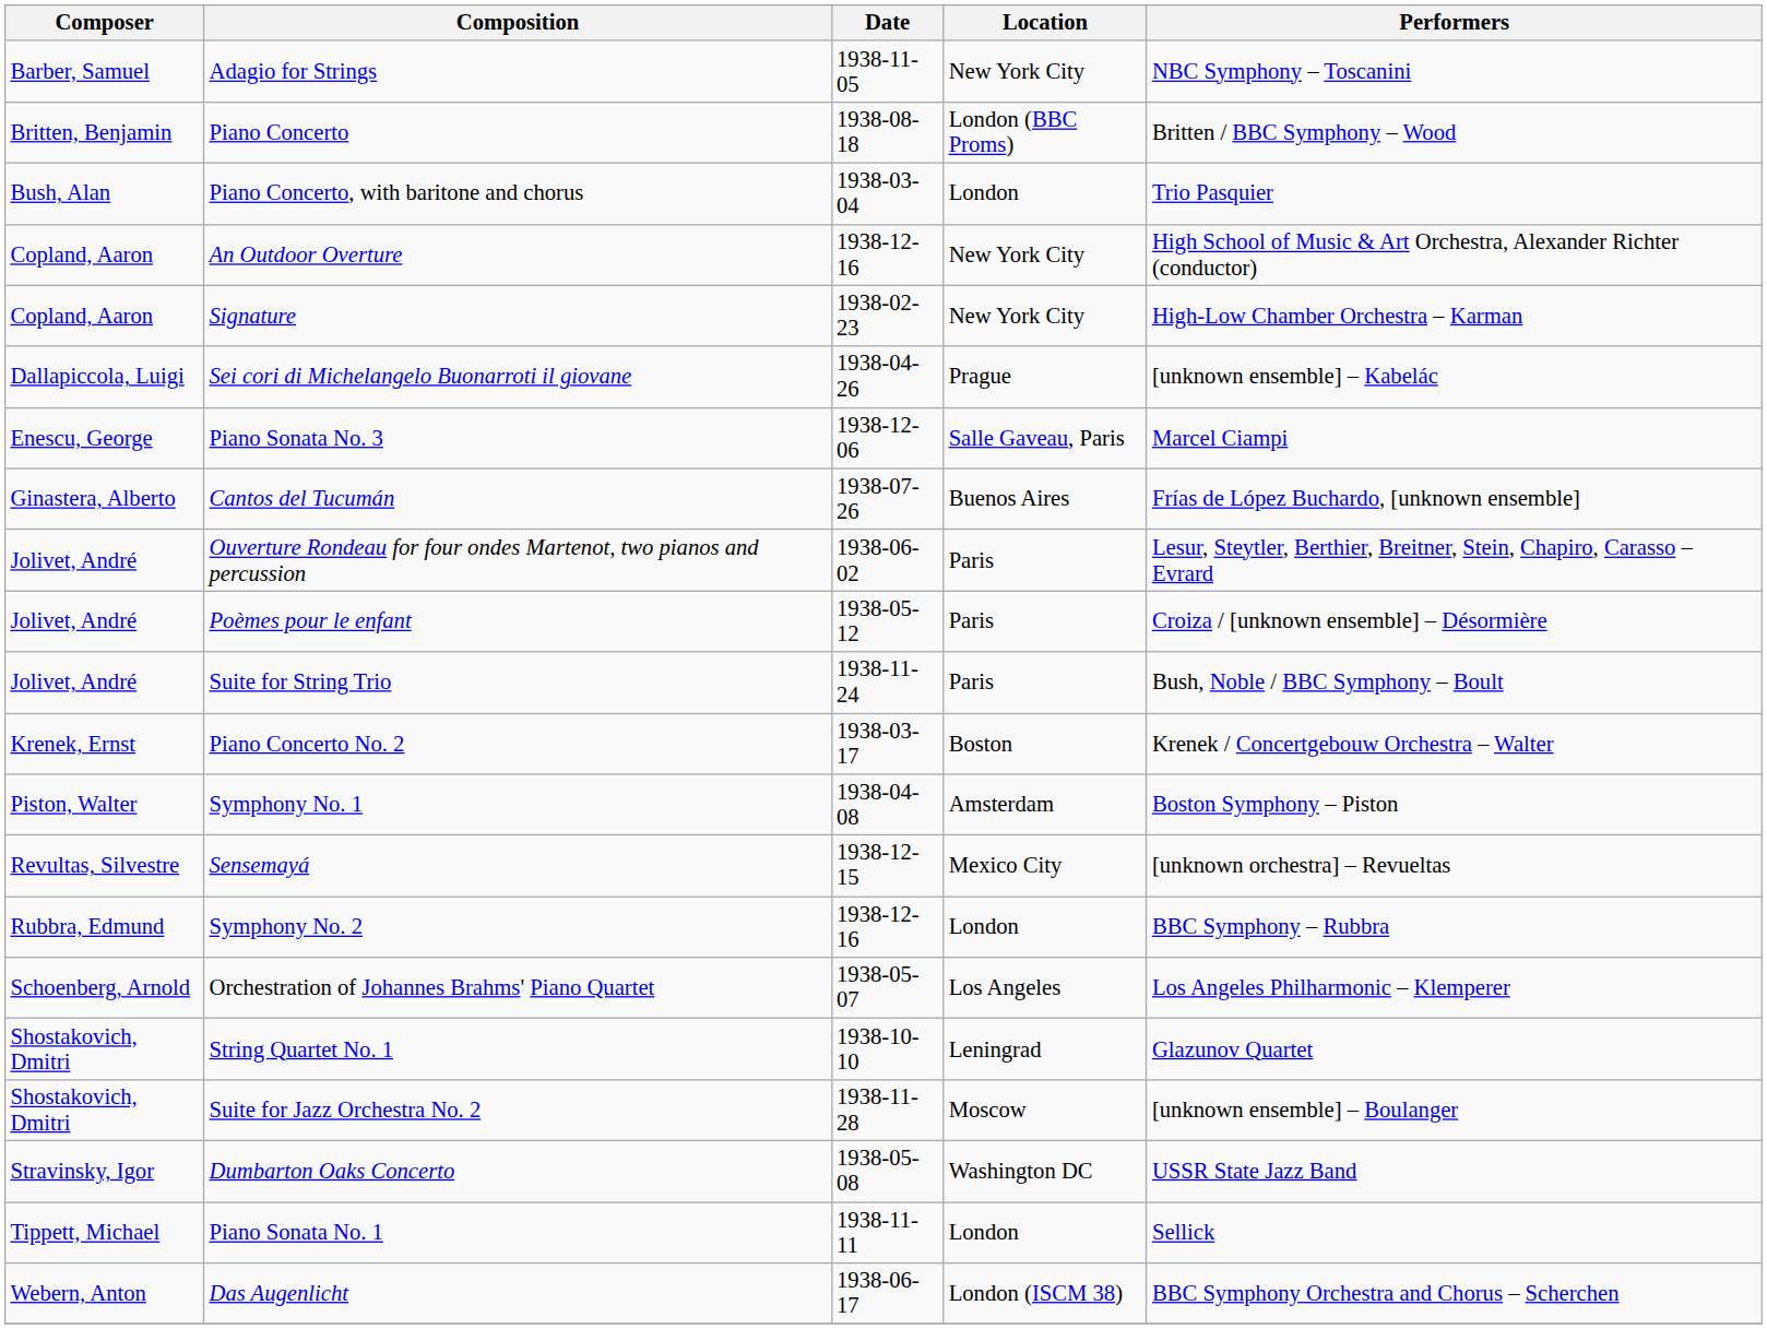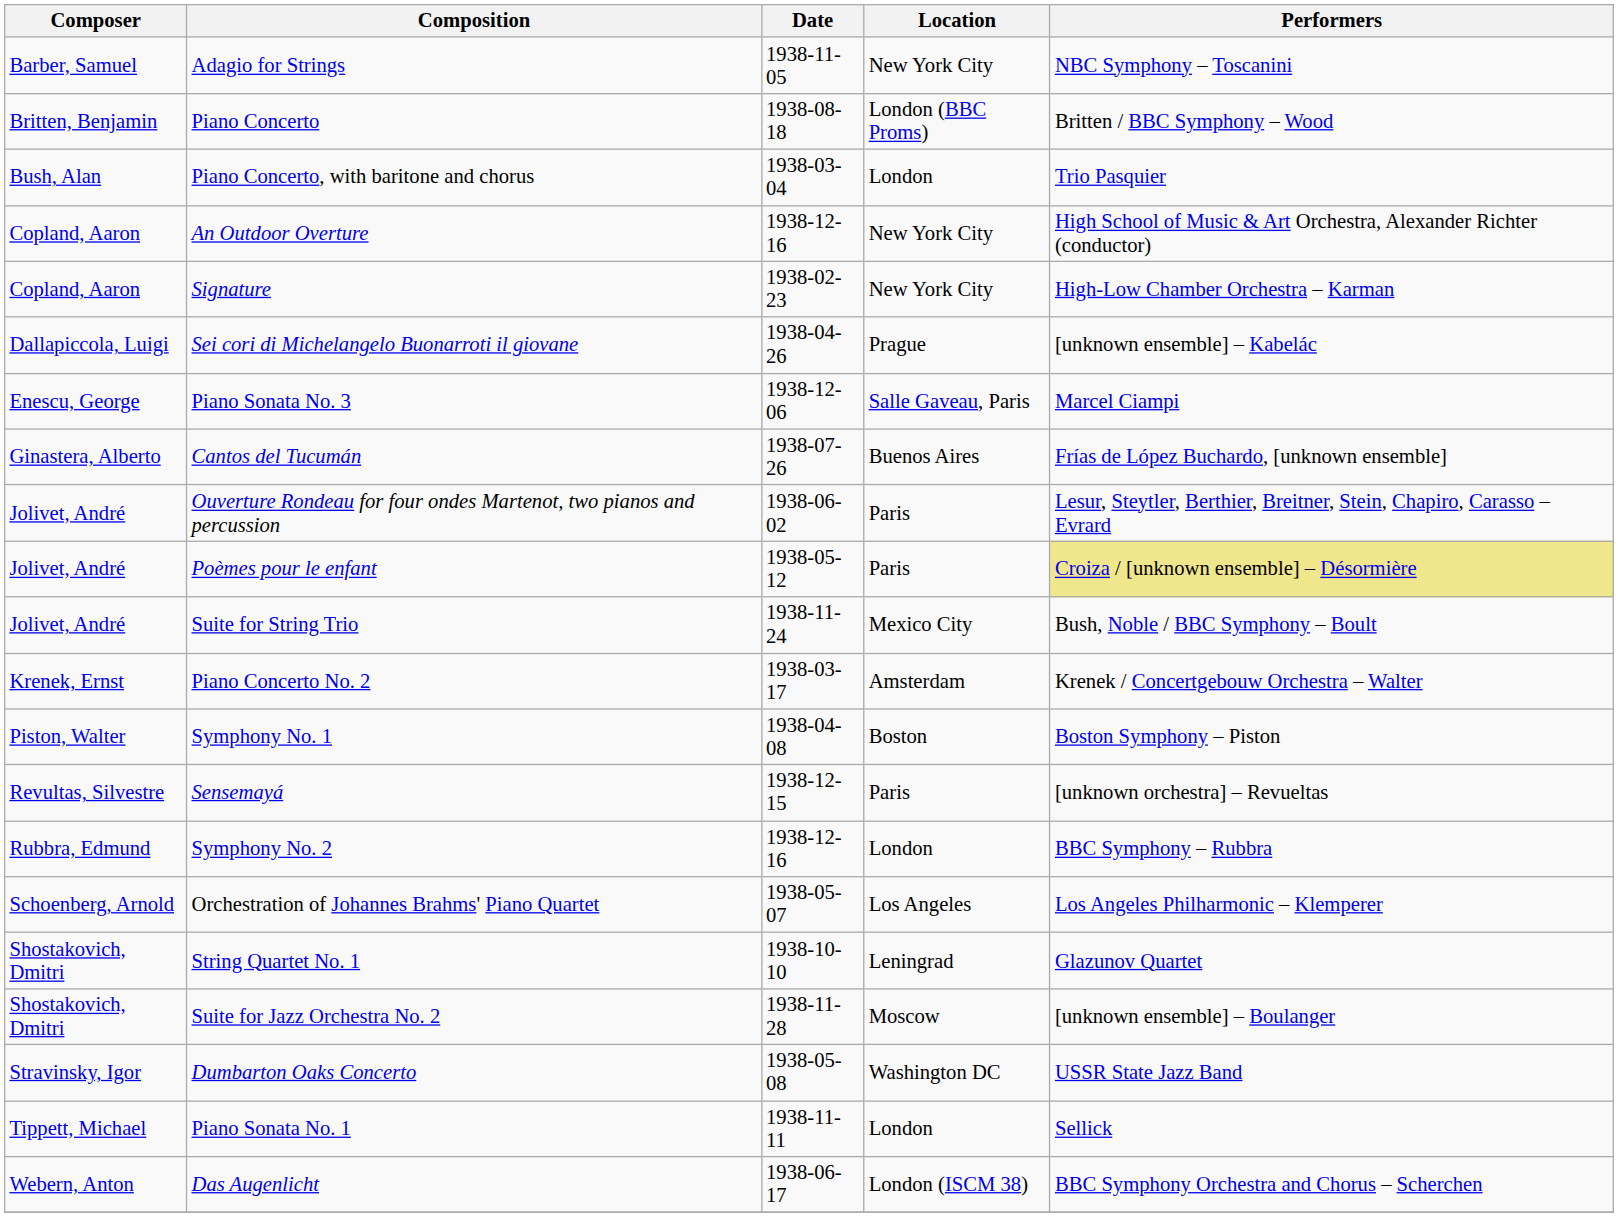 <table class="wikitable sortable">
 <tr>
 <th>Composer</th>
 <th>Composition</th>
 <th>Date</th>
 <th>Location</th>
 <th>Performers</th>
 </tr>
 <tr>
 <td><a href='#'>Barber, Samuel</a></td>
 <td><a href='#'>Adagio for Strings</a></td>
 <td>1938-11-05</td>
 <td>New York City</td>
 <td><a href='#'>NBC Symphony</a> – <a href='#'>Toscanini</a></td>
 </tr>
 <tr>
 <td><a href='#'>Britten, Benjamin</a></td>
 <td><a href='#'>Piano Concerto</a></td>
 <td>1938-08-18</td>
 <td>London (<a href='#'>BBC Proms</a>)</td>
 <td>Britten / <a href='#'>BBC Symphony</a> – <a href='#'>Wood</a></td>
 </tr>
 <tr>
 <td><a href='#'>Bush, Alan</a></td>
 <td><a href='#'>Piano Concerto</a>, with baritone and chorus</td>
 <td>1938-03-04</td>
 <td>London</td>
 <td><a href='#'>Trio Pasquier</a></td>
 </tr>
 <tr>
 <td><a href='#'>Copland, Aaron</a></td>
 <td><em><a href='#'>An Outdoor Overture</a></em></td>
 <td>1938-12-16</td>
 <td>New York City</td>
 <td><a href='#'>High School of Music & Art</a> Orchestra, Alexander Richter (conductor)</td>
 </tr>
 <tr>
 <td><a href='#'>Copland, Aaron</a></td>
 <td><em><a href='#'>Signature</a></em></td>
 <td>1938-02-23</td>
 <td>New York City</td>
 <td><a href='#'>High-Low Chamber Orchestra</a> – <a href='#'>Karman</a></td>
 </tr>
 <tr>
 <td><a href='#'>Dallapiccola, Luigi</a></td>
 <td><em><a href='#'>Sei cori di Michelangelo Buonarroti il giovane</a></em></td>
 <td>1938-04-26</td>
 <td>Prague</td>
 <td>[unknown ensemble] – <a href='#'>Kabelác</a></td>
 </tr>
 <tr>
 <td><a href='#'>Enescu, George</a></td>
 <td><a href='#'>Piano Sonata No. 3</a></td>
 <td>1938-12-06</td>
 <td><a href='#'>Salle Gaveau</a>, Paris</td>
 <td><a href='#'>Marcel Ciampi</a></td>
 </tr>
 <tr>
 <td><a href='#'>Ginastera, Alberto</a></td>
 <td><em><a href='#'>Cantos del Tucumán</a></em></td>
 <td>1938-07-26</td>
 <td>Buenos Aires</td>
 <td><a href='#'>Frías de López Buchardo</a>, [unknown ensemble] </td>
 </tr>
 <tr>
 <td><a href='#'>Jolivet, André</a></td>
 <td><em><a href='#'>Ouverture Rondeau</a> for four ondes Martenot, two pianos and percussion</em></td>
 <td>1938-06-02</td>
 <td>Paris</td>
 <td><a href='#'>Lesur</a>, <a href='#'>Steytler</a>, <a href='#'>Berthier</a>, <a href='#'>Breitner</a>, <a href='#'>Stein</a>, <a href='#'>Chapiro</a>, <a href='#'>Carasso</a> – <a href='#'>Evrard</a></td>
 </tr>
 <tr>
 <td><a href='#'>Jolivet, André</a></td>
 <td><em><a href='#'>Poèmes pour le enfant</a></em></td>
 <td>1938-05-12</td>
 <td>Paris</td>
-<td><a href='#'>Croiza</a> / [unknown ensemble] – <a href='#'>Désormière</a></td>
+<td style="background: khaki;"><a href='#'>Croiza</a> / [unknown ensemble] – <a href='#'>Désormière</a></td>
 </tr>
 <tr>
 <td><a href='#'>Jolivet, André</a></td>
 <td><a href='#'>Suite for String Trio</a></td>
 <td>1938-11-24</td>
-<td>Paris</td>
+<td>Mexico City</td>
 <td>Bush, <a href='#'>Noble</a> / <a href='#'>BBC Symphony</a> – <a href='#'>Boult</a></td>
 </tr>
 <tr>
 <td><a href='#'>Krenek, Ernst</a></td>
 <td><a href='#'>Piano Concerto No. 2</a></td>
 <td>1938-03-17</td>
-<td>Boston</td>
+<td>Amsterdam</td>
 <td>Krenek / <a href='#'>Concertgebouw Orchestra</a> – <a href='#'>Walter</a></td>
 </tr>
 <tr>
 <td><a href='#'>Piston, Walter</a></td>
 <td><a href='#'>Symphony No. 1</a></td>
 <td>1938-04-08</td>
-<td>Amsterdam</td>
+<td>Boston</td>
 <td><a href='#'>Boston Symphony</a> – Piston </td>
 </tr>
 <tr>
 <td><a href='#'>Revultas, Silvestre</a></td>
 <td><em><a href='#'>Sensemayá</a></em></td>
 <td>1938-12-15</td>
-<td>Mexico City</td>
+<td>Paris</td>
 <td>[unknown orchestra] – Revueltas </td>
 </tr>
 <tr>
 <td><a href='#'>Rubbra, Edmund</a></td>
 <td><a href='#'>Symphony No. 2</a></td>
 <td>1938-12-16</td>
 <td>London</td>
 <td><a href='#'>BBC Symphony</a> – <a href='#'>Rubbra</a></td>
 </tr>
 <tr>
 <td><a href='#'>Schoenberg, Arnold</a></td>
 <td>Orchestration of <a href='#'>Johannes Brahms</a>' <a href='#'>Piano Quartet</a></td>
 <td>1938-05-07</td>
 <td>Los Angeles</td>
 <td><a href='#'>Los Angeles Philharmonic</a> – <a href='#'>Klemperer</a></td>
 </tr>
 <tr>
 <td><a href='#'>Shostakovich, Dmitri</a></td>
 <td><a href='#'>String Quartet No. 1</a></td>
 <td>1938-10-10</td>
 <td>Leningrad</td>
 <td><a href='#'>Glazunov Quartet</a></td>
 </tr>
 <tr>
 <td><a href='#'>Shostakovich, Dmitri</a></td>
 <td><a href='#'>Suite for Jazz Orchestra No. 2</a></td>
 <td>1938-11-28</td>
 <td>Moscow</td>
 <td>[unknown ensemble] – <a href='#'>Boulanger</a></td>
 </tr>
 <tr>
 <td><a href='#'>Stravinsky, Igor</a></td>
 <td><em><a href='#'>Dumbarton Oaks Concerto</a></em></td>
 <td>1938-05-08</td>
 <td>Washington DC</td>
 <td><a href='#'>USSR State Jazz Band</a></td>
 </tr>
 <tr>
 <td><a href='#'>Tippett, Michael</a></td>
 <td><a href='#'>Piano Sonata No. 1</a></td>
 <td>1938-11-11</td>
 <td>London</td>
 <td><a href='#'>Sellick</a></td>
 </tr>
 <tr>
 <td><a href='#'>Webern, Anton</a></td>
 <td><em><a href='#'>Das Augenlicht</a></em></td>
 <td>1938-06-17</td>
 <td>London (<a href='#'>ISCM 38</a>)</td>
 <td><a href='#'>BBC Symphony Orchestra and Chorus</a> – <a href='#'>Scherchen</a></td>
 </tr>
 <tr>
 </tr>
 </table>
